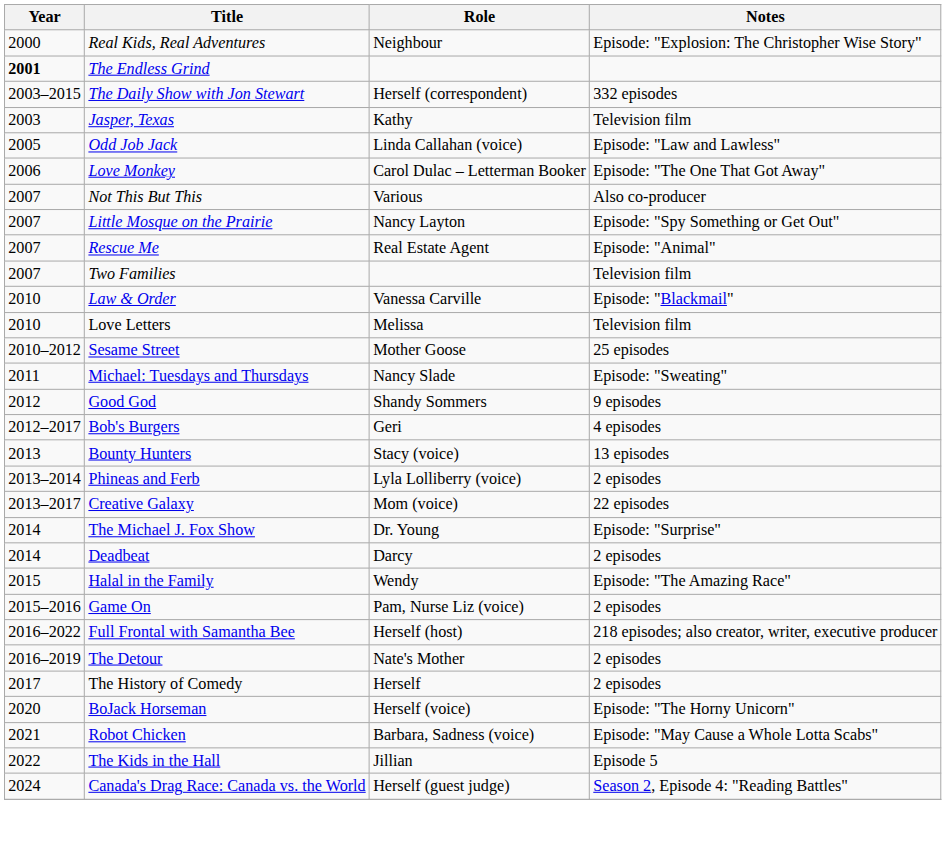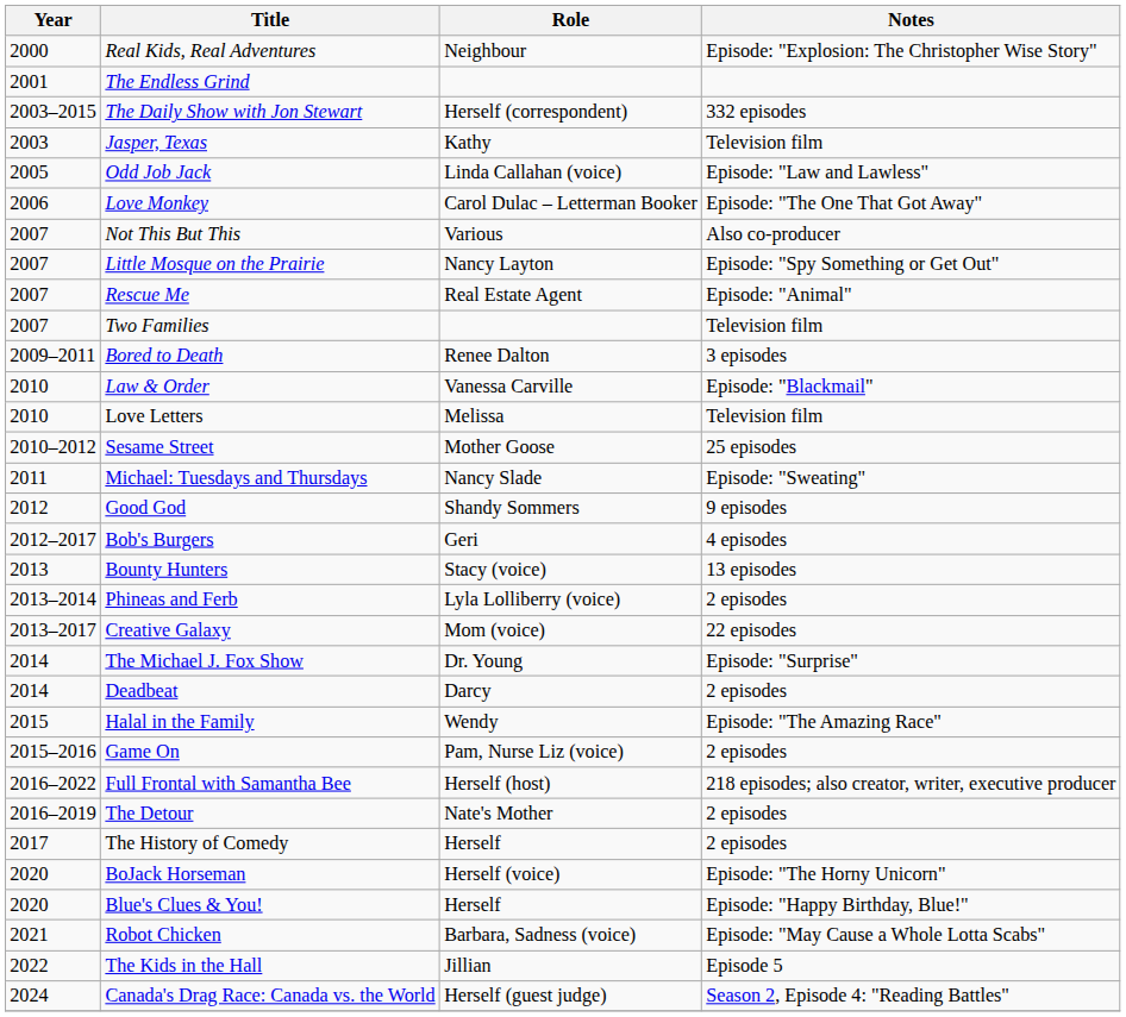 <table class="wikitable sortable">
 <tr>
 <th>Year</th>
 <th>Title</th>
 <th>Role</th>
 <th class="unsortable">Notes</th>
 </tr>
 <tr>
 <td>2000</td>
 <td><em>Real Kids, Real Adventures</em></td>
 <td>Neighbour</td>
 <td>Episode: "Explosion: The Christopher Wise Story"</td>
 </tr>
 <tr>
-<td><strong>2001</strong></td>
+<td>2001</td>
 <td data-sort-value="Endless Grind, The"><em><a href='#'>The Endless Grind</a></em></td>
 <td></td>
 <td></td>
 </tr>
 <tr>
 <td>2003–2015</td>
 <td data-sort-value="Daily Show with Jon Stewart, The"><em><a href='#'>The Daily Show with Jon Stewart</a></em></td>
 <td>Herself (correspondent)</td>
 <td>332 episodes</td>
 </tr>
 <tr>
 <td>2003</td>
 <td><em><a href='#'>Jasper, Texas</a></em></td>
 <td>Kathy</td>
 <td>Television film</td>
 </tr>
 <tr>
 <td>2005</td>
 <td><em><a href='#'>Odd Job Jack</a></em></td>
 <td>Linda Callahan (voice)</td>
 <td>Episode: "Law and Lawless"</td>
 </tr>
 <tr>
 <td>2006</td>
 <td><em><a href='#'>Love Monkey</a></em></td>
 <td>Carol Dulac – Letterman Booker</td>
 <td>Episode: "The One That Got Away"</td>
 </tr>
 <tr>
 <td>2007</td>
 <td><em>Not This But This</em></td>
 <td>Various</td>
 <td>Also co-producer</td>
 </tr>
 <tr>
 <td>2007</td>
 <td><em><a href='#'>Little Mosque on the Prairie</a></em></td>
 <td>Nancy Layton</td>
 <td>Episode: "Spy Something or Get Out"</td>
 </tr>
 <tr>
 <td>2007</td>
 <td><em><a href='#'>Rescue Me</a></em></td>
 <td>Real Estate Agent</td>
 <td>Episode: "Animal"</td>
 </tr>
 <tr>
 <td>2007</td>
 <td><em>Two Families</em></td>
 <td></td>
 <td>Television film</td>
+</tr>
+<tr>
+<td>2009–2011</td>
+<td><em><a href='#'>Bored to Death</a></em></td>
+<td>Renee Dalton</td>
+<td>3 episodes</td>
 </tr>
 <tr>
 <td>2010</td>
 <td><em><a href='#'>Law & Order</a></em></td>
 <td>Vanessa Carville</td>
 <td>Episode: "<a href='#'>Blackmail</a>"<em></td>
 </tr>
 <tr>
 <td>2010</td>
 <td></em>Love Letters<em></td>
 <td>Melissa</td>
 <td>Television film</td>
 </tr>
 <tr>
 <td>2010–2012</td>
 <td></em><a href='#'>Sesame Street</a><em></td>
 <td>Mother Goose</td>
 <td>25 episodes</td>
 </tr>
 <tr>
 <td>2011</td>
 <td></em><a href='#'>Michael: Tuesdays and Thursdays</a><em></td>
 <td>Nancy Slade</td>
 <td>Episode: "Sweating"</td>
 </tr>
 <tr>
 <td>2012</td>
 <td></em><a href='#'>Good God</a><em></td>
 <td>Shandy Sommers</td>
 <td>9 episodes</td>
 </tr>
 <tr>
 <td>2012–2017</td>
 <td></em><a href='#'>Bob's Burgers</a><em></td>
 <td>Geri</td>
 <td>4 episodes</td>
 </tr>
 <tr>
 <td>2013</td>
 <td></em><a href='#'>Bounty Hunters</a><em></td>
 <td>Stacy (voice)</td>
 <td>13 episodes</td>
 </tr>
 <tr>
 <td>2013–2014</td>
 <td></em><a href='#'>Phineas and Ferb</a><em></td>
 <td>Lyla Lolliberry (voice)</td>
 <td>2 episodes</td>
 </tr>
 <tr>
 <td>2013–2017</td>
 <td></em><a href='#'>Creative Galaxy</a><em></td>
 <td>Mom (voice)</td>
 <td>22 episodes</td>
 </tr>
 <tr>
 <td>2014</td>
 <td data-sort-value="Michael J. Fox Show, The"></em><a href='#'>The Michael J. Fox Show</a><em></td>
 <td>Dr. Young</td>
 <td>Episode: "Surprise"</td>
 </tr>
 <tr>
 <td>2014</td>
 <td></em><a href='#'>Deadbeat</a><em></td>
 <td>Darcy</td>
 <td>2 episodes</td>
 </tr>
 <tr>
 <td>2015</td>
 <td></em><a href='#'>Halal in the Family</a><em></td>
 <td>Wendy</td>
 <td>Episode: "The Amazing Race"</td>
 </tr>
 <tr>
 <td>2015–2016</td>
 <td></em><a href='#'>Game On</a><em></td>
 <td>Pam, Nurse Liz (voice)</td>
 <td>2 episodes</td>
 </tr>
 <tr>
 <td>2016–2022</td>
 <td></em><a href='#'>Full Frontal with Samantha Bee</a><em></td>
 <td>Herself (host)</td>
 <td>218 episodes; also creator, writer, executive producer</td>
 </tr>
 <tr>
 <td>2016–2019</td>
 <td data-sort-value="Detour, The"></em><a href='#'>The Detour</a><em></td>
 <td>Nate's Mother</td>
 <td>2 episodes</td>
 </tr>
 <tr>
 <td>2017</td>
 <td data-sort-value="History of Comedy, The"></em>The History of Comedy<em></td>
 <td>Herself</td>
 <td>2 episodes</td>
 </tr>
 <tr>
 <td>2020</td>
 <td></em><a href='#'>BoJack Horseman</a><em></td>
 <td>Herself (voice)</td>
 <td>Episode: "The Horny Unicorn"</td>
 </tr>
 <tr>
+<td>2020</td>
+<td></em><a href='#'>Blue's Clues & You!</a><em></td>
+<td>Herself</td>
+<td>Episode: "Happy Birthday, Blue!"</td>
+</tr>
+<tr>
 <td>2021</td>
 <td></em><a href='#'>Robot Chicken</a><em></td>
 <td>Barbara, Sadness (voice)</td>
 <td>Episode: "May Cause a Whole Lotta Scabs"</td>
 </tr>
 <tr>
 <td>2022</td>
 <td data-sort-value="Kids in the Hall, The"></em><a href='#'>The Kids in the Hall</a><em></td>
 <td>Jillian</td>
 <td>Episode 5</td>
 </tr>
 <tr>
 <td>2024</td>
 <td></em><a href='#'>Canada's Drag Race: Canada vs. the World</a><em></td>
 <td>Herself (guest judge)</td>
 <td><a href='#'>Season 2</a>, Episode 4: "Reading Battles"</td>
 </tr>
 <tr>
 </tr>
 </table>
